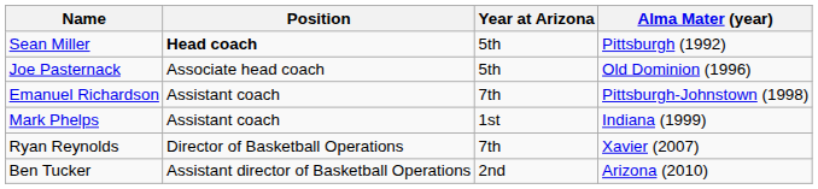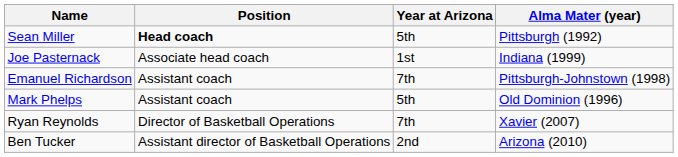 <table class="wikitable" style="white-space:nowrap; font-size:90%;">
 <tr>
 <th>Name</th>
 <th>Position</th>
 <th>Year at Arizona</th>
 <th><a href='#'>Alma Mater</a> (year)</th>
 </tr>
 <tr>
 <td><a href='#'>Sean Miller</a></td>
 <td><strong>Head coach</strong></td>
 <td>5th</td>
 <td><a href='#'>Pittsburgh</a> (1992)</td>
 </tr>
 <tr>
 <td><a href='#'>Joe Pasternack</a></td>
 <td>Associate head coach</td>
-<td>5th</td>
-<td><a href='#'>Old Dominion</a> (1996)</td>
+<td>1st</td>
+<td><a href='#'>Indiana</a> (1999)</td>
 </tr>
 <tr>
 <td><a href='#'>Emanuel Richardson</a></td>
 <td>Assistant coach</td>
 <td>7th</td>
 <td><a href='#'>Pittsburgh-Johnstown</a> (1998)</td>
 </tr>
 <tr>
 <td><a href='#'>Mark Phelps</a></td>
 <td>Assistant coach</td>
-<td>1st</td>
-<td><a href='#'>Indiana</a> (1999)</td>
+<td>5th</td>
+<td><a href='#'>Old Dominion</a> (1996)</td>
 </tr>
 <tr>
 <td>Ryan Reynolds</td>
 <td>Director of Basketball Operations</td>
 <td>7th</td>
 <td><a href='#'>Xavier</a> (2007)</td>
 </tr>
 <tr>
 <td>Ben Tucker</td>
 <td>Assistant director of Basketball Operations</td>
 <td>2nd</td>
 <td><a href='#'>Arizona</a> (2010)</td>
 </tr>
 </table>
